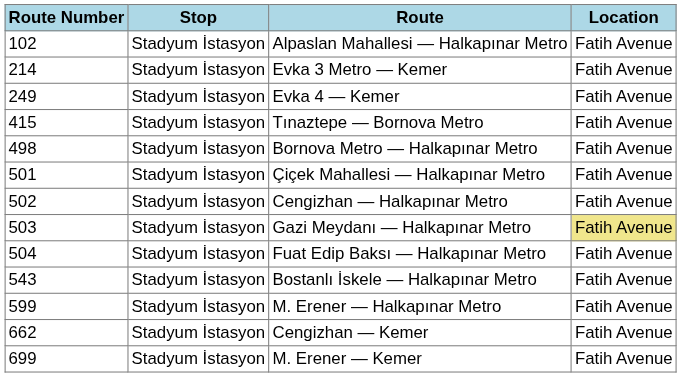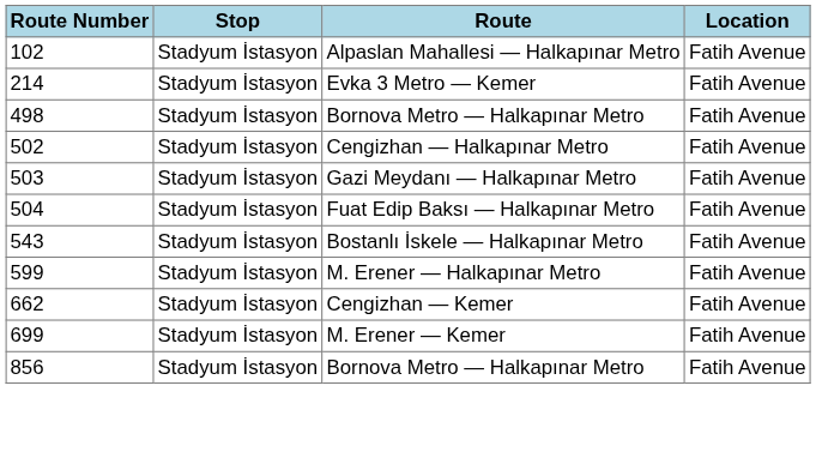 <table class="toccolours" border="1" cellpadding="3" style="border-collapse:collapse; margin:0.2em auto;">
 <tr style="background:lightblue;">
 <th>Route Number</th>
 <th>Stop</th>
 <th>Route</th>
 <th>Location</th>
 </tr>
 <tr>
 <td>102</td>
 <td>Stadyum İstasyon</td>
 <td>Alpaslan Mahallesi — Halkapınar Metro</td>
 <td>Fatih Avenue</td>
 </tr>
 <tr>
 <td>214</td>
 <td>Stadyum İstasyon</td>
 <td>Evka 3 Metro — Kemer</td>
 <td>Fatih Avenue</td>
 </tr>
 <tr>
-<td>249</td>
-<td>Stadyum İstasyon</td>
-<td>Evka 4 — Kemer</td>
-<td>Fatih Avenue</td>
-</tr>
-<tr>
-<td>415</td>
-<td>Stadyum İstasyon</td>
-<td>Tınaztepe — Bornova Metro</td>
-<td>Fatih Avenue</td>
-</tr>
-<tr>
 <td>498</td>
 <td>Stadyum İstasyon</td>
 <td>Bornova Metro — Halkapınar Metro</td>
-<td>Fatih Avenue</td>
-</tr>
-<tr>
-<td>501</td>
-<td>Stadyum İstasyon</td>
-<td>Çiçek Mahallesi — Halkapınar Metro</td>
 <td>Fatih Avenue</td>
 </tr>
 <tr>
 <td>502</td>
 <td>Stadyum İstasyon</td>
 <td>Cengizhan — Halkapınar Metro</td>
 <td>Fatih Avenue</td>
 </tr>
 <tr>
 <td>503</td>
 <td>Stadyum İstasyon</td>
 <td>Gazi Meydanı — Halkapınar Metro</td>
-<td style="background: khaki;">Fatih Avenue</td>
+<td>Fatih Avenue</td>
 </tr>
 <tr>
 <td>504</td>
 <td>Stadyum İstasyon</td>
 <td>Fuat Edip Baksı — Halkapınar Metro</td>
 <td>Fatih Avenue</td>
 </tr>
 <tr>
 <td>543</td>
 <td>Stadyum İstasyon</td>
 <td>Bostanlı İskele — Halkapınar Metro</td>
 <td>Fatih Avenue</td>
 </tr>
 <tr>
 <td>599</td>
 <td>Stadyum İstasyon</td>
 <td>M. Erener — Halkapınar Metro</td>
 <td>Fatih Avenue</td>
 </tr>
 <tr>
 <td>662</td>
 <td>Stadyum İstasyon</td>
 <td>Cengizhan — Kemer</td>
 <td>Fatih Avenue</td>
 </tr>
 <tr>
 <td>699</td>
 <td>Stadyum İstasyon</td>
 <td>M. Erener — Kemer</td>
 <td>Fatih Avenue</td>
 </tr>
+<tr>
+<td>856</td>
+<td>Stadyum İstasyon</td>
+<td>Bornova Metro — Halkapınar Metro</td>
+<td>Fatih Avenue</td>
+</tr>
 </table>
